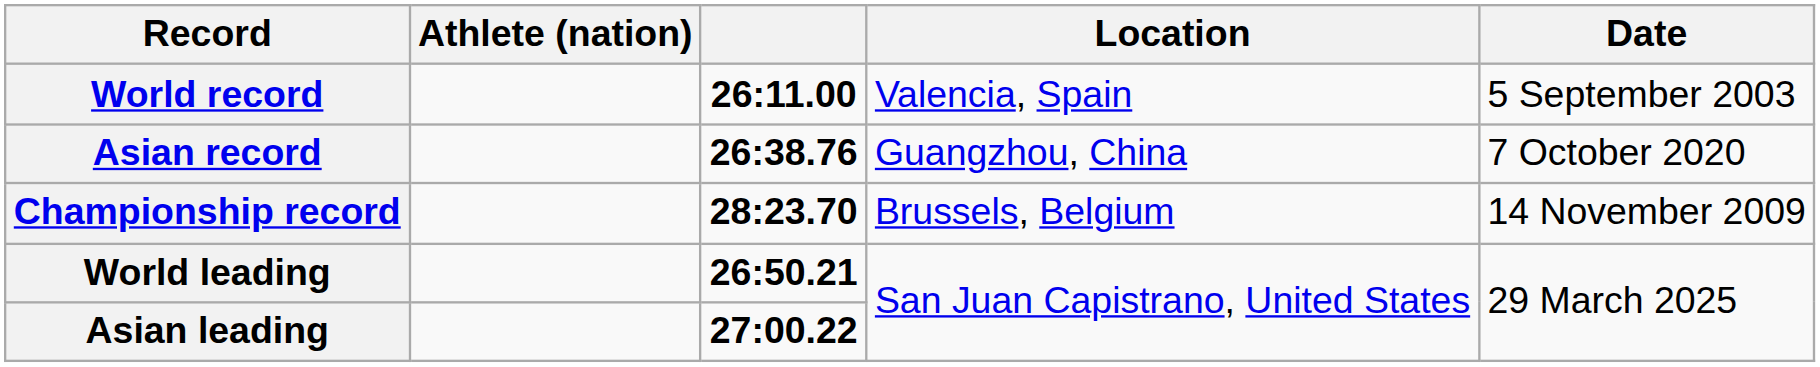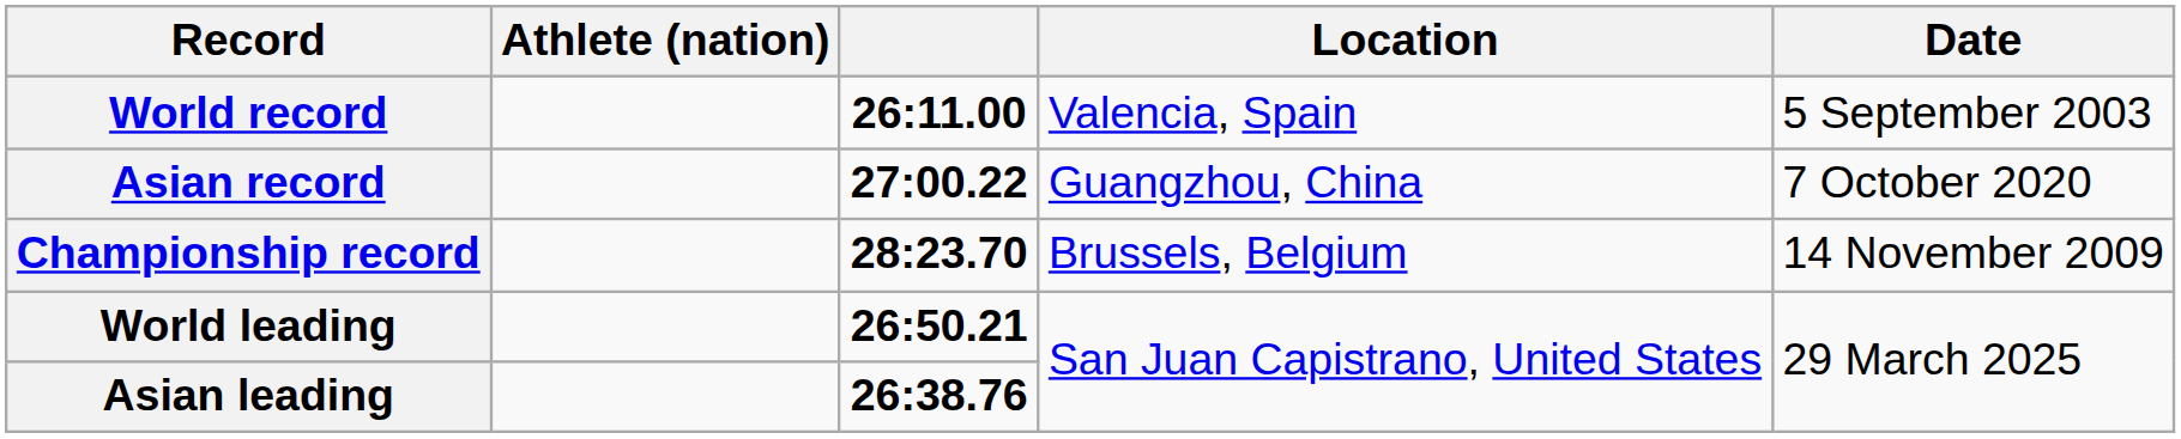 <table class="wikitable">
 <tr>
 <th scope="col">Record</th>
 <th scope="col">Athlete (nation)</th>
 <th scope="col"></th>
 <th scope="col">Location</th>
 <th scope="col">Date</th>
 </tr>
 <tr>
 <th scope="row"><a href='#'>World record</a></th>
 <td></td>
 <td align="center"><strong>26:11.00</strong></td>
 <td><a href='#'>Valencia</a>, <a href='#'>Spain</a></td>
 <td>5 September 2003</td>
 </tr>
 <tr>
 <th scope="row"><a href='#'>Asian record</a></th>
 <td></td>
-<td align="center"><strong>26:38.76</strong></td>
+<td align="center"><strong>27:00.22</strong></td>
 <td><a href='#'>Guangzhou</a>, <a href='#'>China</a></td>
 <td>7 October 2020</td>
 </tr>
 <tr>
 <th><a href='#'>Championship record</a></th>
 <td></td>
 <td align="center"><strong>28:23.70</strong></td>
 <td><a href='#'>Brussels</a>, <a href='#'>Belgium</a></td>
 <td>14 November 2009</td>
 </tr>
 <tr>
 <th scope="row">World leading</th>
 <td></td>
 <td align="center"><strong>26:50.21</strong></td>
 <td rowspan="2"><a href='#'>San Juan Capistrano</a>, <a href='#'>United States</a></td>
 <td rowspan="2">29 March 2025</td>
 </tr>
 <tr>
 <th scope="row">Asian leading</th>
 <td></td>
-<td align="center"><strong>27:00.22</strong></td>
+<td align="center"><strong>26:38.76</strong></td>
 </tr>
 </table>
